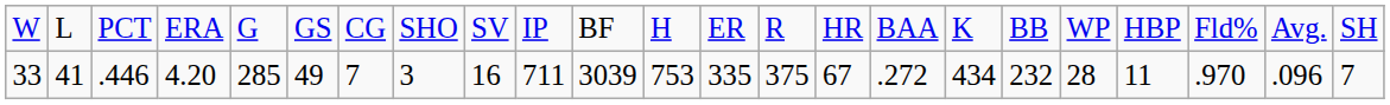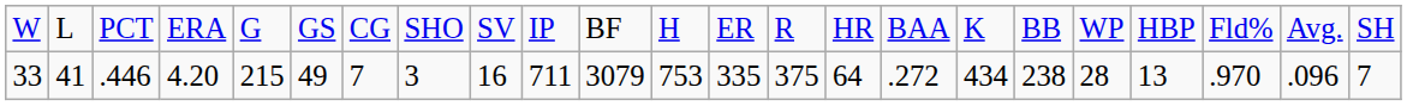 <table class="wikitable">
 <tr>
 <td><a href='#'>W</a></td>
 <td>L</td>
 <td><a href='#'>PCT</a></td>
 <td><a href='#'>ERA</a></td>
 <td><a href='#'>G</a></td>
 <td><a href='#'>GS</a></td>
 <td><a href='#'>CG</a></td>
 <td><a href='#'>SHO</a></td>
 <td><a href='#'>SV</a></td>
 <td><a href='#'>IP</a></td>
 <td>BF</td>
 <td><a href='#'>H</a></td>
 <td><a href='#'>ER</a></td>
 <td><a href='#'>R</a></td>
 <td><a href='#'>HR</a></td>
 <td><a href='#'>BAA</a></td>
 <td><a href='#'>K</a></td>
 <td><a href='#'>BB</a></td>
 <td><a href='#'>WP</a></td>
 <td><a href='#'>HBP</a></td>
 <td><a href='#'>Fld%</a></td>
 <td><a href='#'>Avg.</a></td>
 <td><a href='#'>SH</a></td>
 </tr>
 <tr>
 <td>33</td>
 <td>41</td>
 <td>.446</td>
 <td>4.20</td>
-<td>285</td>
+<td>215</td>
 <td>49</td>
 <td>7</td>
 <td>3</td>
 <td>16</td>
 <td>711</td>
-<td>3039</td>
+<td>3079</td>
 <td>753</td>
 <td>335</td>
 <td>375</td>
-<td>67</td>
+<td>64</td>
 <td>.272</td>
 <td>434</td>
-<td>232</td>
+<td>238</td>
 <td>28</td>
-<td>11</td>
+<td>13</td>
 <td>.970</td>
 <td>.096</td>
 <td>7</td>
 </tr>
 </table>
